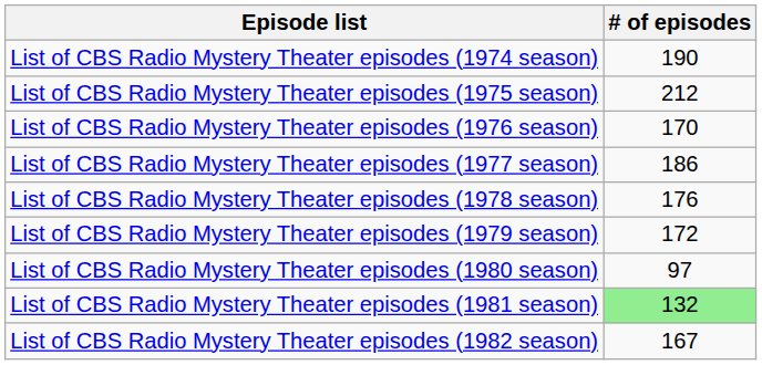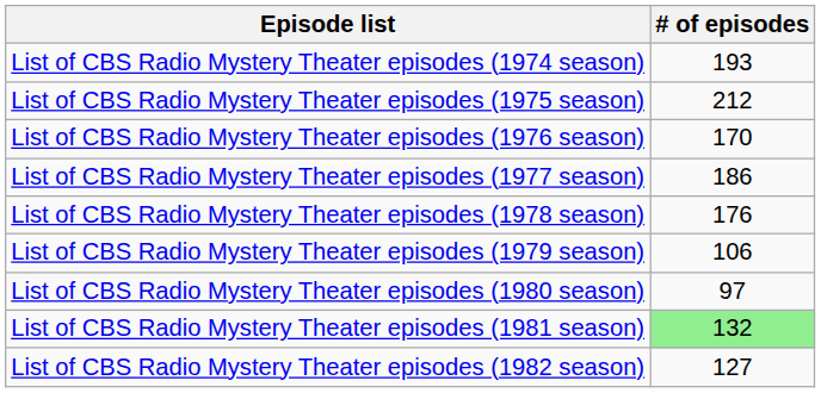 <table class="wikitable" style="text-align: center;">
 <tr>
 <th>Episode list</th>
 <th># of episodes</th>
 </tr>
 <tr>
 <td><a href='#'>List of CBS Radio Mystery Theater episodes (1974 season)</a></td>
-<td>190</td>
+<td>193</td>
 </tr>
 <tr>
 <td><a href='#'>List of CBS Radio Mystery Theater episodes (1975 season)</a></td>
 <td>212</td>
 </tr>
 <tr>
 <td><a href='#'>List of CBS Radio Mystery Theater episodes (1976 season)</a></td>
 <td>170</td>
 </tr>
 <tr>
 <td><a href='#'>List of CBS Radio Mystery Theater episodes (1977 season)</a></td>
 <td>186</td>
 </tr>
 <tr>
 <td><a href='#'>List of CBS Radio Mystery Theater episodes (1978 season)</a></td>
 <td>176</td>
 </tr>
 <tr>
 <td><a href='#'>List of CBS Radio Mystery Theater episodes (1979 season)</a></td>
-<td>172</td>
+<td>106</td>
 </tr>
 <tr>
 <td><a href='#'>List of CBS Radio Mystery Theater episodes (1980 season)</a></td>
 <td>97</td>
 </tr>
 <tr>
 <td><a href='#'>List of CBS Radio Mystery Theater episodes (1981 season)</a></td>
 <td style="background: lightgreen;">132</td>
 </tr>
 <tr>
 <td><a href='#'>List of CBS Radio Mystery Theater episodes (1982 season)</a></td>
-<td>167</td>
+<td>127</td>
 </tr>
 </table>
